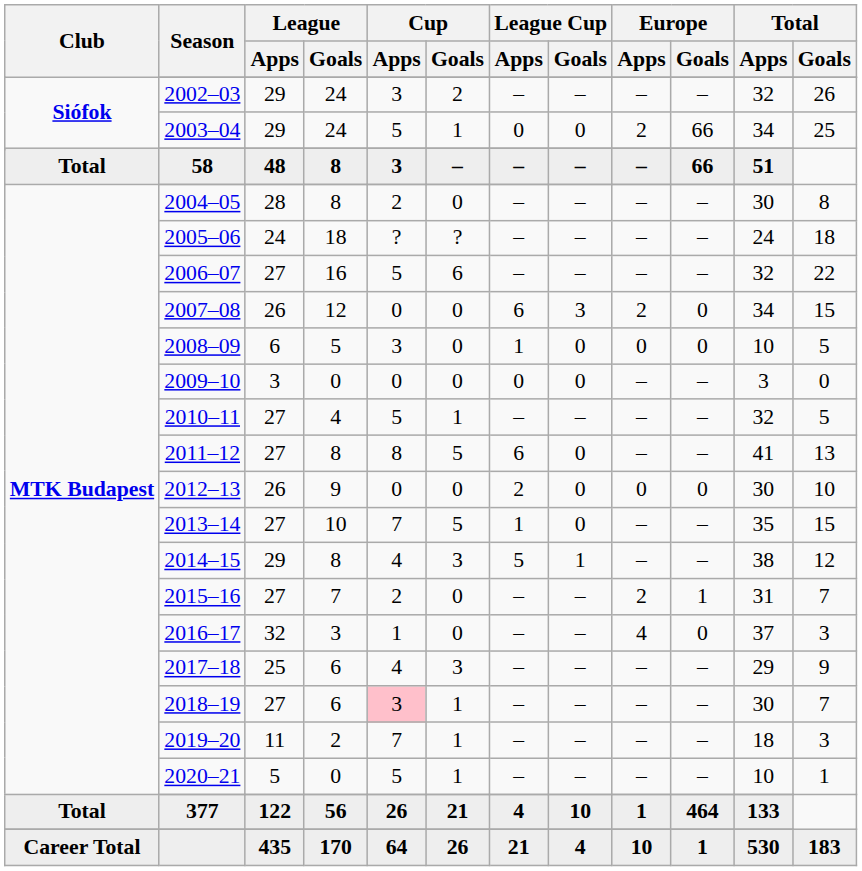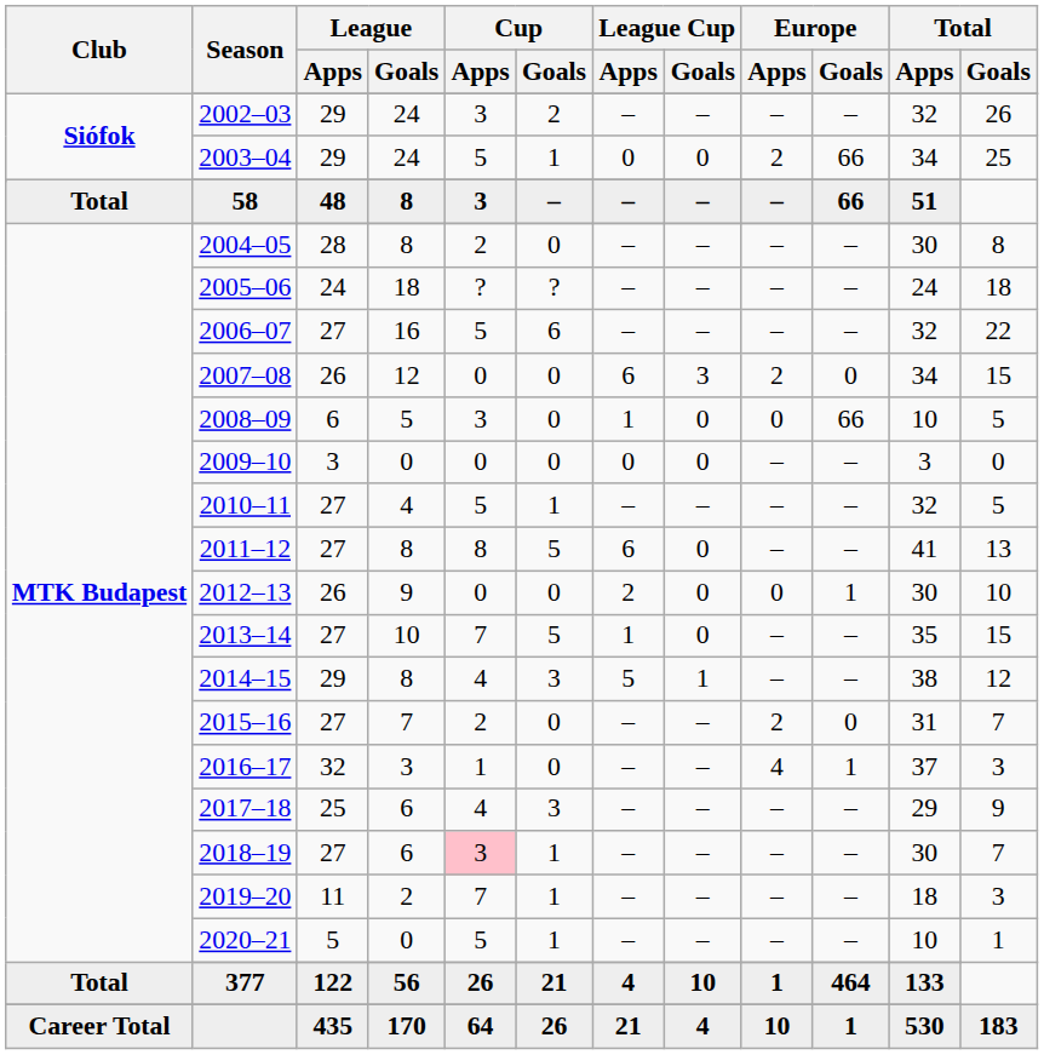 <table class="wikitable" style="font-size:90%; text-align: center;">
 <tr>
 <th rowspan="2">Club</th>
 <th rowspan="2">Season</th>
 <th colspan="2">League</th>
 <th colspan="2">Cup</th>
 <th colspan="2">League Cup</th>
 <th colspan="2">Europe</th>
 <th colspan="2">Total</th>
 </tr>
 <tr>
 <th>Apps</th>
 <th>Goals</th>
 <th>Apps</th>
 <th>Goals</th>
 <th>Apps</th>
 <th>Goals</th>
 <th>Apps</th>
 <th>Goals</th>
 <th>Apps</th>
 <th>Goals</th>
 </tr>
 <tr ||-||-||-|->
 <td rowspan="4" valign="center"><strong><a href='#'>Siófok</a></strong></td>
 </tr>
 <tr>
 <td><a href='#'>2002–03</a></td>
 <td>29</td>
 <td>24</td>
 <td>3</td>
 <td>2</td>
 <td>–</td>
 <td>–</td>
 <td>–</td>
 <td>–</td>
 <td>32</td>
 <td>26</td>
 </tr>
 <tr>
 <td><a href='#'>2003–04</a></td>
 <td>29</td>
 <td>24</td>
 <td>5</td>
 <td>1</td>
 <td>0</td>
 <td>0</td>
 <td>2</td>
 <td>66</td>
 <td>34</td>
 <td>25</td>
 </tr>
 <tr>
 </tr>
 <tr style="font-weight:bold; background-color:#eeeeee;">
 <td>Total</td>
 <td>58</td>
 <td>48</td>
 <td>8</td>
 <td>3</td>
 <td>–</td>
 <td>–</td>
 <td>–</td>
 <td>–</td>
 <td>66</td>
 <td>51</td>
 </tr>
 <tr>
 <td rowspan="19" valign="center"><strong><a href='#'>MTK Budapest</a></strong></td>
 </tr>
 <tr>
 <td><a href='#'>2004–05</a></td>
 <td>28</td>
 <td>8</td>
 <td>2</td>
 <td>0</td>
 <td>–</td>
 <td>–</td>
 <td>–</td>
 <td>–</td>
 <td>30</td>
 <td>8</td>
 </tr>
 <tr>
 <td><a href='#'>2005–06</a></td>
 <td>24</td>
 <td>18</td>
 <td>?</td>
 <td>?</td>
 <td>–</td>
 <td>–</td>
 <td>–</td>
 <td>–</td>
 <td>24</td>
 <td>18</td>
 </tr>
 <tr>
 <td><a href='#'>2006–07</a></td>
 <td>27</td>
 <td>16</td>
 <td>5</td>
 <td>6</td>
 <td>–</td>
 <td>–</td>
 <td>–</td>
 <td>–</td>
 <td>32</td>
 <td>22</td>
 </tr>
 <tr>
 <td><a href='#'>2007–08</a></td>
 <td>26</td>
 <td>12</td>
 <td>0</td>
 <td>0</td>
 <td>6</td>
 <td>3</td>
 <td>2</td>
 <td>0</td>
 <td>34</td>
 <td>15</td>
 </tr>
 <tr>
 <td><a href='#'>2008–09</a></td>
 <td>6</td>
 <td>5</td>
 <td>3</td>
 <td>0</td>
 <td>1</td>
 <td>0</td>
 <td>0</td>
-<td>0</td>
+<td>66</td>
 <td>10</td>
 <td>5</td>
 </tr>
 <tr>
 <td><a href='#'>2009–10</a></td>
 <td>3</td>
 <td>0</td>
 <td>0</td>
 <td>0</td>
 <td>0</td>
 <td>0</td>
 <td>–</td>
 <td>–</td>
 <td>3</td>
 <td>0</td>
 </tr>
 <tr>
 <td><a href='#'>2010–11</a></td>
 <td>27</td>
 <td>4</td>
 <td>5</td>
 <td>1</td>
 <td>–</td>
 <td>–</td>
 <td>–</td>
 <td>–</td>
 <td>32</td>
 <td>5</td>
 </tr>
 <tr>
 <td><a href='#'>2011–12</a></td>
 <td>27</td>
 <td>8</td>
 <td>8</td>
 <td>5</td>
 <td>6</td>
 <td>0</td>
 <td>–</td>
 <td>–</td>
 <td>41</td>
 <td>13</td>
 </tr>
 <tr>
 <td><a href='#'>2012–13</a></td>
 <td>26</td>
 <td>9</td>
 <td>0</td>
 <td>0</td>
 <td>2</td>
 <td>0</td>
 <td>0</td>
-<td>0</td>
+<td>1</td>
 <td>30</td>
 <td>10</td>
 </tr>
 <tr>
 <td><a href='#'>2013–14</a></td>
 <td>27</td>
 <td>10</td>
 <td>7</td>
 <td>5</td>
 <td>1</td>
 <td>0</td>
 <td>–</td>
 <td>–</td>
 <td>35</td>
 <td>15</td>
 </tr>
 <tr>
 <td><a href='#'>2014–15</a></td>
 <td>29</td>
 <td>8</td>
 <td>4</td>
 <td>3</td>
 <td>5</td>
 <td>1</td>
 <td>–</td>
 <td>–</td>
 <td>38</td>
 <td>12</td>
 </tr>
 <tr>
 <td><a href='#'>2015–16</a></td>
 <td>27</td>
 <td>7</td>
 <td>2</td>
 <td>0</td>
 <td>–</td>
 <td>–</td>
 <td>2</td>
-<td>1</td>
+<td>0</td>
 <td>31</td>
 <td>7</td>
 </tr>
 <tr>
 <td><a href='#'>2016–17</a></td>
 <td>32</td>
 <td>3</td>
 <td>1</td>
 <td>0</td>
 <td>–</td>
 <td>–</td>
 <td>4</td>
-<td>0</td>
+<td>1</td>
 <td>37</td>
 <td>3</td>
 </tr>
 <tr>
 <td><a href='#'>2017–18</a></td>
 <td>25</td>
 <td>6</td>
 <td>4</td>
 <td>3</td>
 <td>–</td>
 <td>–</td>
 <td>–</td>
 <td>–</td>
 <td>29</td>
 <td>9</td>
 </tr>
 <tr>
 <td><a href='#'>2018–19</a></td>
 <td>27</td>
 <td>6</td>
 <td style="background: pink;">3</td>
 <td>1</td>
 <td>–</td>
 <td>–</td>
 <td>–</td>
 <td>–</td>
 <td>30</td>
 <td>7</td>
 </tr>
 <tr>
 <td><a href='#'>2019–20</a></td>
 <td>11</td>
 <td>2</td>
 <td>7</td>
 <td>1</td>
 <td>–</td>
 <td>–</td>
 <td>–</td>
 <td>–</td>
 <td>18</td>
 <td>3</td>
 </tr>
 <tr>
 <td><a href='#'>2020–21</a></td>
 <td>5</td>
 <td>0</td>
 <td>5</td>
 <td>1</td>
 <td>–</td>
 <td>–</td>
 <td>–</td>
 <td>–</td>
 <td>10</td>
 <td>1</td>
 </tr>
 <tr>
 </tr>
 <tr style="font-weight:bold; background-color:#eeeeee;">
 <td>Total</td>
 <td>377</td>
 <td>122</td>
 <td>56</td>
 <td>26</td>
 <td>21</td>
 <td>4</td>
 <td>10</td>
 <td>1</td>
 <td>464</td>
 <td>133</td>
 </tr>
 <tr>
 </tr>
 <tr style="font-weight:bold; background-color:#eeeeee;">
 <td rowspan="1" valign="top"><strong>Career Total</strong></td>
 <td></td>
 <td><strong>435</strong></td>
 <td><strong>170</strong></td>
 <td><strong>64</strong></td>
 <td><strong>26</strong></td>
 <td><strong>21</strong></td>
 <td><strong>4</strong></td>
 <td><strong>10</strong></td>
 <td><strong>1</strong></td>
 <td><strong>530</strong></td>
 <td><strong>183</strong></td>
 </tr>
 </table>
